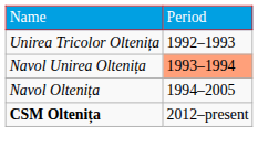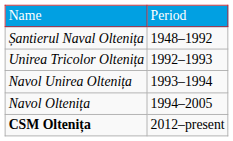 <table class="wikitable" style="text-align: left" align="right">
 <tr>
 <td style="background:#01a0e2;color:#FFFFFF;border:1px solid #c91d27">Name</td>
 <td style="background:#01a0e2;color:#FFFFFF;border:1px solid #c91d27">Period</td>
+</tr>
+<tr>
+<td><em>Șantierul Naval Oltenița</em></td>
+<td>1948–1992</td>
 </tr>
 <tr>
 <td><em>Unirea Tricolor Oltenița</em></td>
 <td>1992–1993</td>
 </tr>
 <tr>
 <td><em>Navol Unirea Oltenița</em></td>
-<td style="background: lightsalmon;">1993–1994</td>
+<td>1993–1994</td>
 </tr>
 <tr>
 <td><em>Navol Oltenița</em></td>
 <td>1994–2005</td>
 </tr>
 <tr>
 <td><strong>CSM Oltenița</strong></td>
 <td>2012–present</td>
 </tr>
 </table>
